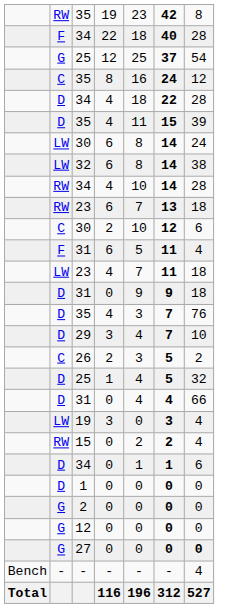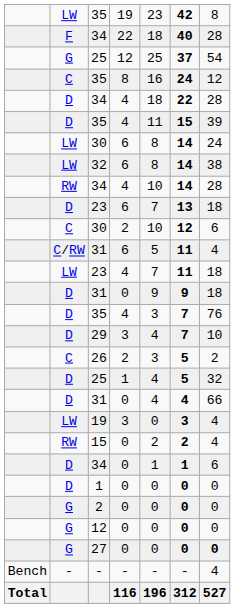 <table class="wikitable sortable">
 <tr align="center">
 </tr>
 <tr align="center" bgcolor="">
 <td></td>
-<td><a href='#'>RW</a></td>
+<td><a href='#'>LW</a></td>
 <td>35</td>
 <td>19</td>
 <td>23</td>
 <td><strong>42</strong></td>
 <td>8</td>
 </tr>
 <tr align="center" bgcolor="f0f0f0">
 <td></td>
 <td><a href='#'>F</a></td>
 <td>34</td>
 <td>22</td>
 <td>18</td>
 <td><strong>40</strong></td>
 <td>28</td>
 </tr>
 <tr align="center" bgcolor="">
 <td></td>
 <td><a href='#'>G</a></td>
 <td>25</td>
 <td>12</td>
 <td>25</td>
 <td><strong>37</strong></td>
 <td>54</td>
 </tr>
 <tr align="center" bgcolor="f0f0f0">
 <td></td>
 <td><a href='#'>C</a></td>
 <td>35</td>
 <td>8</td>
 <td>16</td>
 <td><strong>24</strong></td>
 <td>12</td>
 </tr>
 <tr align="center" bgcolor="">
 <td></td>
 <td><a href='#'>D</a></td>
 <td>34</td>
 <td>4</td>
 <td>18</td>
 <td><strong>22</strong></td>
 <td>28</td>
 </tr>
 <tr align="center" bgcolor="f0f0f0">
 <td></td>
 <td><a href='#'>D</a></td>
 <td>35</td>
 <td>4</td>
 <td>11</td>
 <td><strong>15</strong></td>
 <td>39</td>
 </tr>
 <tr align="center" bgcolor="">
 <td></td>
 <td><a href='#'>LW</a></td>
 <td>30</td>
 <td>6</td>
 <td>8</td>
 <td><strong>14</strong></td>
 <td>24</td>
 </tr>
 <tr align="center" bgcolor="f0f0f0">
 <td></td>
 <td><a href='#'>LW</a></td>
 <td>32</td>
 <td>6</td>
 <td>8</td>
 <td><strong>14</strong></td>
 <td>38</td>
 </tr>
 <tr align="center" bgcolor="">
 <td></td>
 <td><a href='#'>RW</a></td>
 <td>34</td>
 <td>4</td>
 <td>10</td>
 <td><strong>14</strong></td>
 <td>28</td>
 </tr>
 <tr align="center" bgcolor="f0f0f0">
 <td></td>
-<td><a href='#'>RW</a></td>
+<td><a href='#'>D</a></td>
 <td>23</td>
 <td>6</td>
 <td>7</td>
 <td><strong>13</strong></td>
 <td>18</td>
 </tr>
 <tr align="center" bgcolor="">
 <td></td>
 <td><a href='#'>C</a></td>
 <td>30</td>
 <td>2</td>
 <td>10</td>
 <td><strong>12</strong></td>
 <td>6</td>
 </tr>
 <tr align="center" bgcolor="f0f0f0">
 <td></td>
-<td><a href='#'>F</a></td>
+<td><a href='#'>C</a>/<a href='#'>RW</a></td>
 <td>31</td>
 <td>6</td>
 <td>5</td>
 <td><strong>11</strong></td>
 <td>4</td>
 </tr>
 <tr align="center" bgcolor="">
 <td></td>
 <td><a href='#'>LW</a></td>
 <td>23</td>
 <td>4</td>
 <td>7</td>
 <td><strong>11</strong></td>
 <td>18</td>
 </tr>
 <tr align="center" bgcolor="f0f0f0">
 <td></td>
 <td><a href='#'>D</a></td>
 <td>31</td>
 <td>0</td>
 <td>9</td>
 <td><strong>9</strong></td>
 <td>18</td>
 </tr>
 <tr align="center" bgcolor="">
 <td></td>
 <td><a href='#'>D</a></td>
 <td>35</td>
 <td>4</td>
 <td>3</td>
 <td><strong>7</strong></td>
 <td>76</td>
 </tr>
 <tr align="center" bgcolor="f0f0f0">
 <td></td>
 <td><a href='#'>D</a></td>
 <td>29</td>
 <td>3</td>
 <td>4</td>
 <td><strong>7</strong></td>
 <td>10</td>
 </tr>
 <tr align="center" bgcolor="">
 <td></td>
 <td><a href='#'>C</a></td>
 <td>26</td>
 <td>2</td>
 <td>3</td>
 <td><strong>5</strong></td>
 <td>2</td>
 </tr>
 <tr align="center" bgcolor="f0f0f0">
 <td></td>
 <td><a href='#'>D</a></td>
 <td>25</td>
 <td>1</td>
 <td>4</td>
 <td><strong>5</strong></td>
 <td>32</td>
 </tr>
 <tr align="center" bgcolor="">
 <td></td>
 <td><a href='#'>D</a></td>
 <td>31</td>
 <td>0</td>
 <td>4</td>
 <td><strong>4</strong></td>
 <td>66</td>
 </tr>
 <tr align="center" bgcolor="f0f0f0">
 <td></td>
 <td><a href='#'>LW</a></td>
 <td>19</td>
 <td>3</td>
 <td>0</td>
 <td><strong>3</strong></td>
 <td>4</td>
 </tr>
 <tr align="center" bgcolor="">
 <td></td>
 <td><a href='#'>RW</a></td>
 <td>15</td>
 <td>0</td>
 <td>2</td>
 <td><strong>2</strong></td>
 <td>4</td>
 </tr>
 <tr align="center" bgcolor="f0f0f0">
 <td></td>
 <td><a href='#'>D</a></td>
 <td>34</td>
 <td>0</td>
 <td>1</td>
 <td><strong>1</strong></td>
 <td>6</td>
 </tr>
 <tr align="center" bgcolor="">
 <td></td>
 <td><a href='#'>D</a></td>
 <td>1</td>
 <td>0</td>
 <td>0</td>
 <td><strong>0</strong></td>
 <td>0</td>
 </tr>
 <tr align="center" bgcolor="f0f0f0">
 <td></td>
 <td><a href='#'>G</a></td>
 <td>2</td>
 <td>0</td>
 <td>0</td>
 <td><strong>0</strong></td>
 <td>0</td>
 </tr>
 <tr align="center" bgcolor="">
 <td></td>
 <td><a href='#'>G</a></td>
 <td>12</td>
 <td>0</td>
 <td>0</td>
 <td><strong>0</strong></td>
 <td>0</td>
 </tr>
 <tr align="center" bgcolor="f0f0f0">
 <td></td>
 <td><a href='#'>G</a></td>
 <td>27</td>
 <td>0</td>
 <td>0</td>
 <td><strong>0</strong></td>
 <td><strong>0</strong></td>
 </tr>
 <tr align="center" bgcolor="">
 <td>Bench</td>
 <td>-</td>
 <td>-</td>
 <td>-</td>
 <td>-</td>
 <td>-</td>
 <td>4</td>
 </tr>
 <tr>
 <th>Total</th>
 <th></th>
 <th></th>
 <th>116</th>
 <th>196</th>
 <th>312</th>
 <th>527</th>
 </tr>
 </table>
